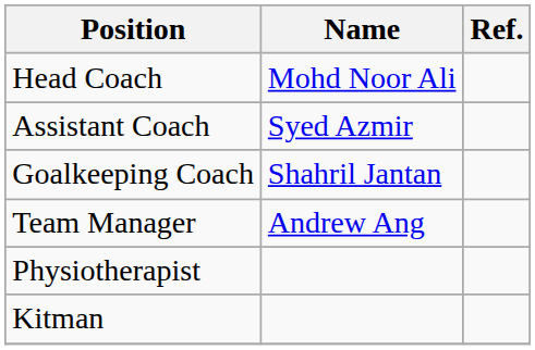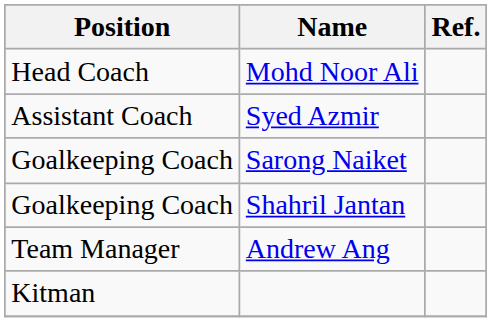 <table class="wikitable">
 <tr>
 <th>Position</th>
 <th>Name</th>
 <th>Ref.</th>
 </tr>
 <tr>
 <td>Head Coach</td>
 <td> <a href='#'>Mohd Noor Ali</a></td>
 <td></td>
 </tr>
 <tr>
 <td>Assistant Coach</td>
 <td> <a href='#'>Syed Azmir</a></td>
 <td></td>
 </tr>
 <tr>
 <td>Goalkeeping Coach</td>
+<td> <a href='#'>Sarong Naiket</a></td>
+<td></td>
+</tr>
+<tr>
+<td>Goalkeeping Coach</td>
 <td> <a href='#'>Shahril Jantan</a></td>
 <td></td>
 </tr>
 <tr>
 <td>Team Manager</td>
 <td> <a href='#'>Andrew Ang</a></td>
-<td></td>
-</tr>
-<tr>
-<td>Physiotherapist</td>
-<td></td>
 <td></td>
 </tr>
 <tr>
 <td>Kitman</td>
 <td></td>
 <td></td>
 </tr>
 <tr>
 </tr>
 </table>
